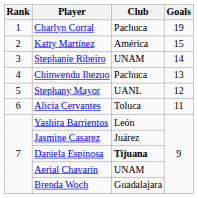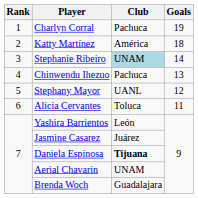 <table class="wikitable">
 <tr>
 <th>Rank</th>
 <th>Player</th>
 <th>Club</th>
 <th>Goals</th>
 </tr>
 <tr>
 <td align=center rowspan=1>1</td>
 <td> <a href='#'>Charlyn Corral</a></td>
 <td>Pachuca</td>
 <td align=center rowspan=1>19</td>
 </tr>
 <tr>
 <td align=center rowspan=1>2</td>
 <td> <a href='#'>Katty Martínez</a></td>
 <td>América</td>
-<td align=center rowspan=1>15</td>
+<td align=center rowspan=1>18</td>
 </tr>
 <tr>
 <td align=center rowspan=1>3</td>
 <td> <a href='#'>Stephanie Ribeiro</a></td>
-<td>UNAM</td>
+<td style="background: lightblue;">UNAM</td>
 <td align=center rowspan=1>14</td>
 </tr>
 <tr>
 <td align=center rowspan=1>4</td>
 <td> <a href='#'>Chinwendu Ihezuo</a></td>
 <td>Pachuca</td>
 <td align=center rowspan=1>13</td>
 </tr>
 <tr>
 <td align=center rowspan=1>5</td>
 <td> <a href='#'>Stephany Mayor</a></td>
 <td>UANL</td>
 <td align=center rowspan=1>12</td>
 </tr>
 <tr>
 <td align=center rowspan=1>6</td>
 <td> <a href='#'>Alicia Cervantes</a></td>
 <td>Toluca</td>
 <td align=center rowspan=1>11</td>
 </tr>
 <tr>
 <td align=center rowspan=5>7</td>
 <td> <a href='#'>Yashira Barrientos</a></td>
 <td>León</td>
 <td align=center rowspan=5>9</td>
 </tr>
 <tr>
 <td> <a href='#'>Jasmine Casarez</a></td>
 <td>Juárez</td>
 </tr>
 <tr>
 <td> <a href='#'>Daniela Espinosa</a></td>
 <td><strong>Tijuana</strong></td>
 </tr>
 <tr>
 <td> <a href='#'>Aerial Chavarin</a></td>
 <td>UNAM</td>
 </tr>
 <tr>
 <td> <a href='#'>Brenda Woch</a></td>
 <td>Guadalajara</td>
 </tr>
 </table>
